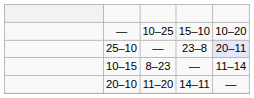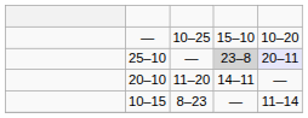 <table class="wikitable" style="text-align:center; font-size:90%;">
 <tr>
 <th width=120> </th>
 <td><strong></strong></td>
 <td><strong></strong></td>
 <td><strong></strong></td>
 <td><strong></strong></td>
 </tr>
 <tr>
 <td style="text-align:left;"></td>
 <td>—</td>
 <td>10–25</td>
 <td>15–10</td>
 <td>10–20</td>
 </tr>
 <tr>
 <td style="text-align:left;"></td>
 <td>25–10</td>
 <td>—</td>
-<td>23–8</td>
+<td style="background: lightgrey;">23–8</td>
 <td style="background: lavender;">20–11</td>
+</tr>
+<tr>
+<td style="text-align:left;"></td>
+<td>20–10</td>
+<td>11–20</td>
+<td>14–11</td>
+<td>—</td>
 </tr>
 <tr>
 <td style="text-align:left;"></td>
 <td>10–15</td>
 <td>8–23</td>
 <td>—</td>
 <td>11–14</td>
 </tr>
 <tr>
-<td style="text-align:left;"></td>
-<td>20–10</td>
-<td>11–20</td>
-<td>14–11</td>
-<td>—</td>
-</tr>
-<tr>
 </tr>
 </table>
